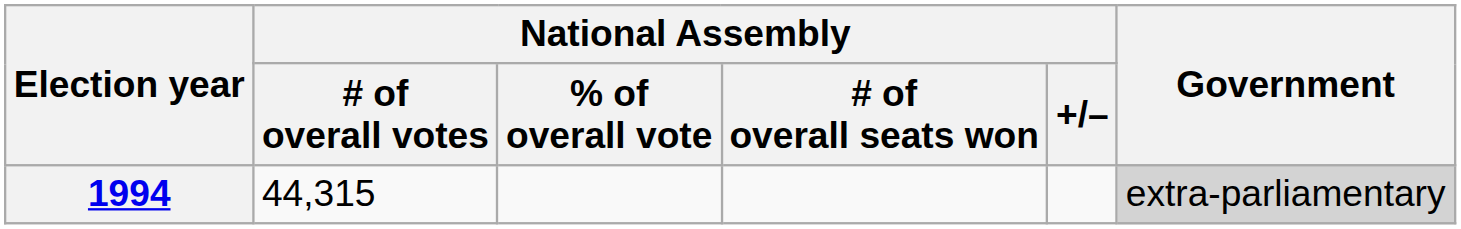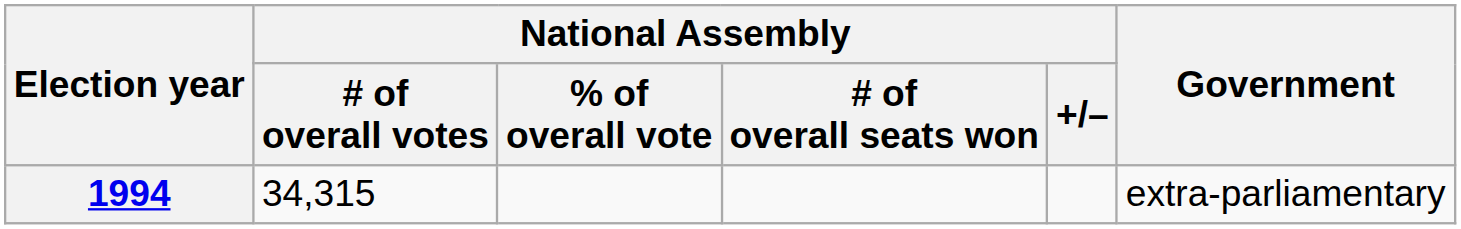 <table class=wikitable>
 <tr>
 <th rowspan=2>Election year</th>
 <th colspan=4>National Assembly</th>
 <th rowspan=2>Government</th>
 </tr>
 <tr>
 <th># of<br>overall votes</th>
 <th>% of<br>overall vote</th>
 <th># of<br>overall seats won</th>
 <th>+/–</th>
 </tr>
 <tr>
 <th><a href='#'>1994</a></th>
-<td>44,315</td>
+<td>34,315</td>
 <td></td>
 <td></td>
 <td></td>
-<td style="background: lightgrey;">extra-parliamentary</td>
+<td>extra-parliamentary</td>
 </tr>
 </table>
